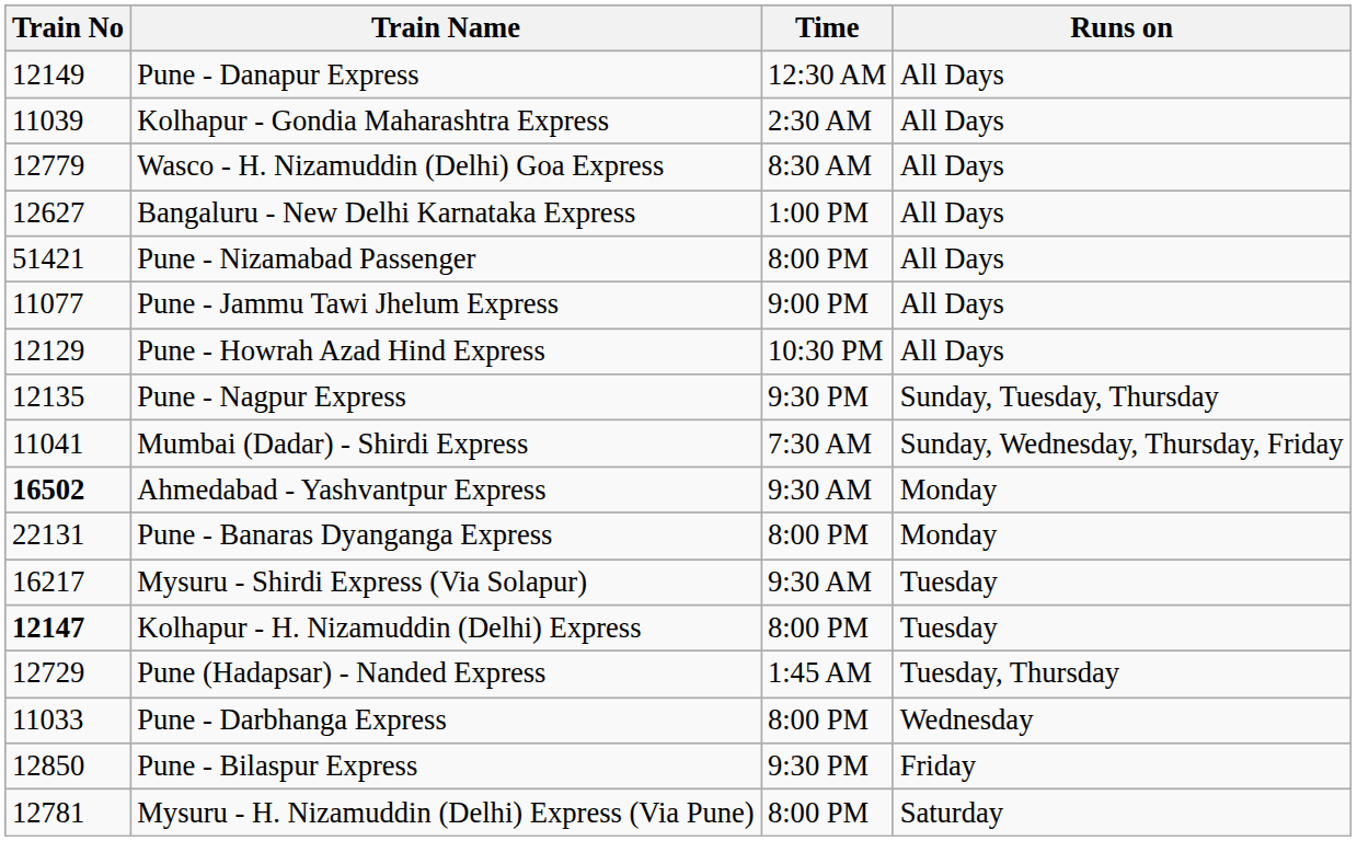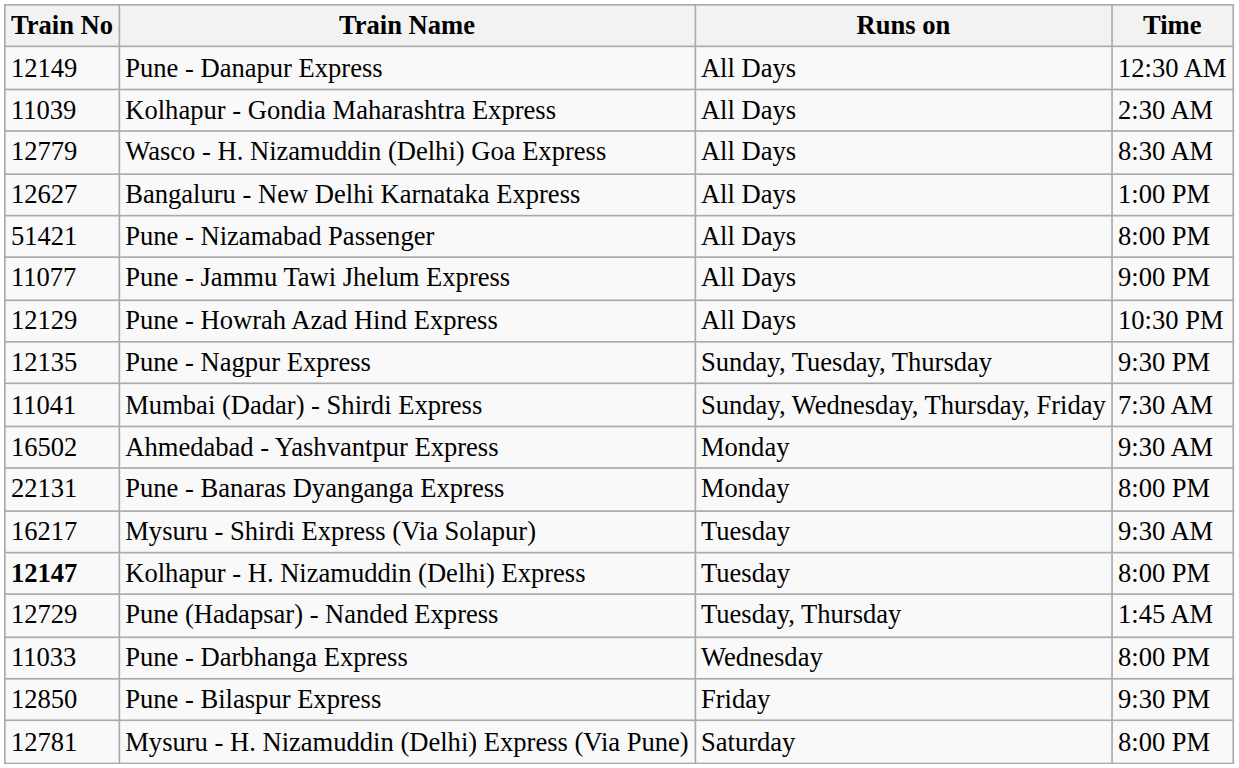 <table class="wikitable">
 <tr>
 <th>Train No</th>
 <th>Train Name</th>
+<th>Runs on</th>
 <th>Time</th>
-<th>Runs on</th>
 </tr>
 <tr>
 <td>12149</td>
 <td>Pune - Danapur Express</td>
+<td>All Days</td>
 <td>12:30 AM</td>
-<td>All Days</td>
 </tr>
 <tr>
 <td>11039</td>
 <td>Kolhapur - Gondia Maharashtra Express</td>
+<td>All Days</td>
 <td>2:30 AM</td>
-<td>All Days</td>
 </tr>
 <tr>
 <td>12779</td>
 <td>Wasco - H. Nizamuddin (Delhi) Goa Express</td>
+<td>All Days</td>
 <td>8:30 AM</td>
-<td>All Days</td>
 </tr>
 <tr>
 <td>12627</td>
 <td>Bangaluru - New Delhi Karnataka Express</td>
+<td>All Days</td>
 <td>1:00 PM</td>
-<td>All Days</td>
 </tr>
 <tr>
 <td>51421</td>
 <td>Pune - Nizamabad Passenger</td>
+<td>All Days</td>
 <td>8:00 PM</td>
-<td>All Days</td>
 </tr>
 <tr>
 <td>11077</td>
 <td>Pune - Jammu Tawi Jhelum Express</td>
+<td>All Days</td>
 <td>9:00 PM</td>
-<td>All Days</td>
 </tr>
 <tr>
 <td>12129</td>
 <td>Pune - Howrah Azad Hind Express</td>
+<td>All Days</td>
 <td>10:30 PM</td>
-<td>All Days</td>
 </tr>
 <tr>
 <td>12135</td>
 <td>Pune - Nagpur Express</td>
+<td>Sunday, Tuesday, Thursday</td>
 <td>9:30 PM</td>
-<td>Sunday, Tuesday, Thursday</td>
 </tr>
 <tr>
 <td>11041</td>
 <td>Mumbai (Dadar) - Shirdi Express</td>
+<td>Sunday, Wednesday, Thursday, Friday</td>
 <td>7:30 AM</td>
-<td>Sunday, Wednesday, Thursday, Friday</td>
 </tr>
 <tr>
-<td><strong>16502</strong></td>
+<td>16502</td>
 <td>Ahmedabad - Yashvantpur Express</td>
+<td>Monday</td>
 <td>9:30 AM</td>
-<td>Monday</td>
 </tr>
 <tr>
 <td>22131</td>
 <td>Pune - Banaras Dyanganga Express</td>
+<td>Monday</td>
 <td>8:00 PM</td>
-<td>Monday</td>
 </tr>
 <tr>
 <td>16217</td>
 <td>Mysuru - Shirdi Express (Via Solapur)</td>
+<td>Tuesday</td>
 <td>9:30 AM</td>
-<td>Tuesday</td>
 </tr>
 <tr>
 <td><strong>12147</strong></td>
 <td>Kolhapur - H. Nizamuddin (Delhi) Express</td>
+<td>Tuesday</td>
 <td>8:00 PM</td>
-<td>Tuesday</td>
 </tr>
 <tr>
 <td>12729</td>
 <td>Pune (Hadapsar) - Nanded Express</td>
+<td>Tuesday, Thursday</td>
 <td>1:45 AM</td>
-<td>Tuesday, Thursday</td>
 </tr>
 <tr>
 <td>11033</td>
 <td>Pune - Darbhanga Express</td>
+<td>Wednesday</td>
 <td>8:00 PM</td>
-<td>Wednesday</td>
 </tr>
 <tr>
 <td>12850</td>
 <td>Pune - Bilaspur Express</td>
+<td>Friday</td>
 <td>9:30 PM</td>
-<td>Friday</td>
 </tr>
 <tr>
 <td>12781</td>
 <td>Mysuru - H. Nizamuddin (Delhi) Express (Via Pune)</td>
+<td>Saturday</td>
 <td>8:00 PM</td>
-<td>Saturday</td>
 </tr>
 </table>
